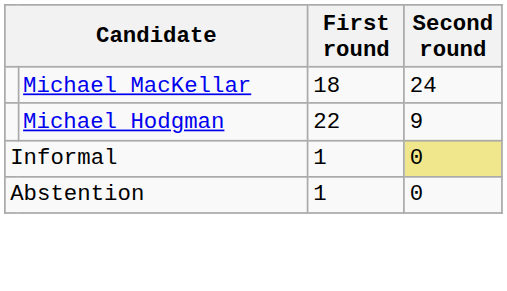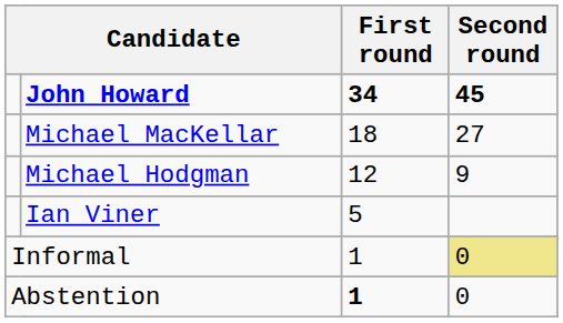 <table class="wikitable">
 <tr>
 <th colspan="2" style="width: 170px">Candidate</th>
 <th style="width: 50px">First round</th>
 <th style="width: 50px">Second round</th>
 </tr>
 <tr>
 <td></td>
+<td><strong><a href='#'>John Howard</a></strong></td>
+<td><strong>34</strong></td>
+<td><strong>45</strong></td>
+</tr>
+<tr>
+<td></td>
 <td><a href='#'>Michael MacKellar</a></td>
 <td>18</td>
-<td>24</td>
+<td>27</td>
 </tr>
 <tr>
 <td></td>
 <td><a href='#'>Michael Hodgman</a></td>
-<td>22</td>
+<td>12</td>
 <td>9</td>
+</tr>
+<tr>
+<td></td>
+<td><a href='#'>Ian Viner</a></td>
+<td>5</td>
+<td></td>
 </tr>
 <tr>
 <td colspan="2">Informal</td>
 <td>1</td>
 <td style="background: khaki;">0</td>
 </tr>
 <tr>
 <td colspan="2">Abstention</td>
-<td>1</td>
+<td><strong>1</strong></td>
 <td>0</td>
 </tr>
 </table>
